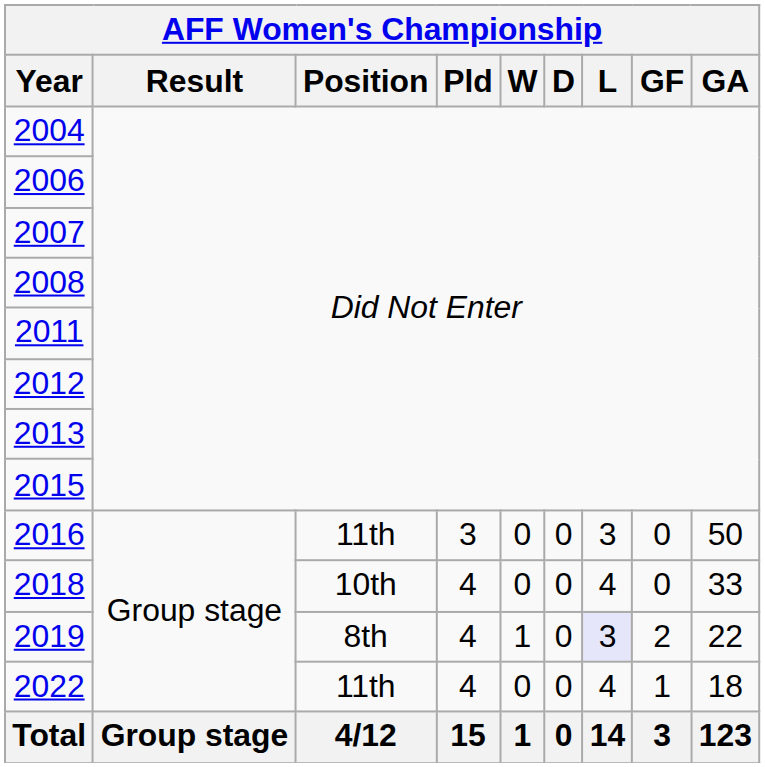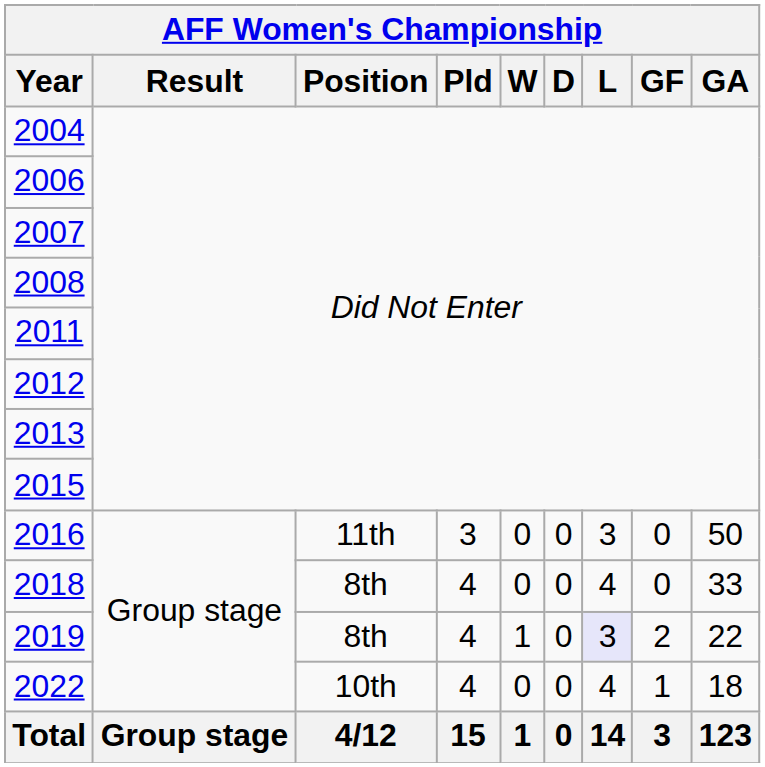 <table class="wikitable" style="text-align: center;">
 <tr>
 <th colspan=9><a href='#'>AFF Women's Championship</a></th>
 </tr>
 <tr>
 <th>Year</th>
 <th>Result</th>
 <th>Position</th>
 <th>Pld</th>
 <th>W</th>
 <th>D</th>
 <th>L</th>
 <th>GF</th>
 <th>GA</th>
 </tr>
 <tr>
 <td> <a href='#'>2004</a></td>
 <td colspan=8 rowspan=8><em>Did Not Enter </em></td>
 </tr>
 <tr>
 <td> <a href='#'>2006</a></td>
 </tr>
 <tr>
 <td> <a href='#'>2007</a></td>
 </tr>
 <tr>
 <td> <a href='#'>2008</a></td>
 </tr>
 <tr>
 <td> <a href='#'>2011</a></td>
 </tr>
 <tr>
 <td> <a href='#'>2012</a></td>
 </tr>
 <tr>
 <td> <a href='#'>2013</a></td>
 </tr>
 <tr>
 <td> <a href='#'>2015</a></td>
 </tr>
 <tr>
 <td> <a href='#'>2016</a></td>
 <td rowspan=4>Group stage</td>
 <td>11th</td>
 <td>3</td>
 <td>0</td>
 <td>0</td>
 <td>3</td>
 <td>0</td>
 <td>50</td>
 </tr>
 <tr>
 <td> <a href='#'>2018</a></td>
-<td>10th</td>
+<td>8th</td>
 <td>4</td>
 <td>0</td>
 <td>0</td>
 <td>4</td>
 <td>0</td>
 <td>33</td>
 </tr>
 <tr>
 <td> <a href='#'>2019</a></td>
 <td>8th</td>
 <td>4</td>
 <td>1</td>
 <td>0</td>
 <td style="background: lavender;">3</td>
 <td>2</td>
 <td>22</td>
 </tr>
 <tr>
 <td> <a href='#'>2022</a></td>
-<td>11th</td>
+<td>10th</td>
 <td>4</td>
 <td>0</td>
 <td>0</td>
 <td>4</td>
 <td>1</td>
 <td>18</td>
 </tr>
 <tr>
 <th><strong>Total</strong></th>
 <th>Group stage</th>
 <th>4/12</th>
 <th><strong>15</strong></th>
 <th><strong>1</strong></th>
 <th><strong>0</strong></th>
 <th><strong>14</strong></th>
 <th><strong>3</strong></th>
 <th><strong>123</strong></th>
 </tr>
 </table>
